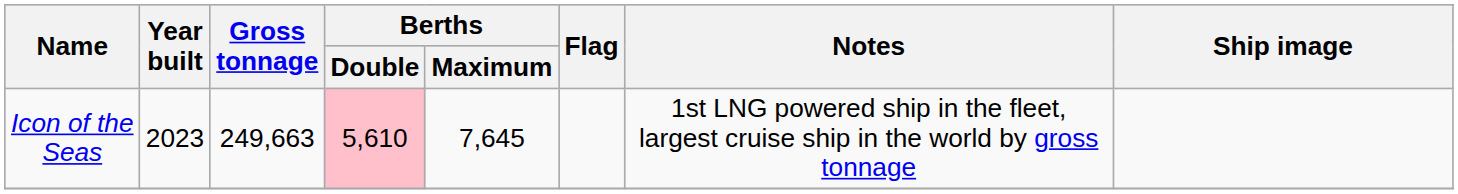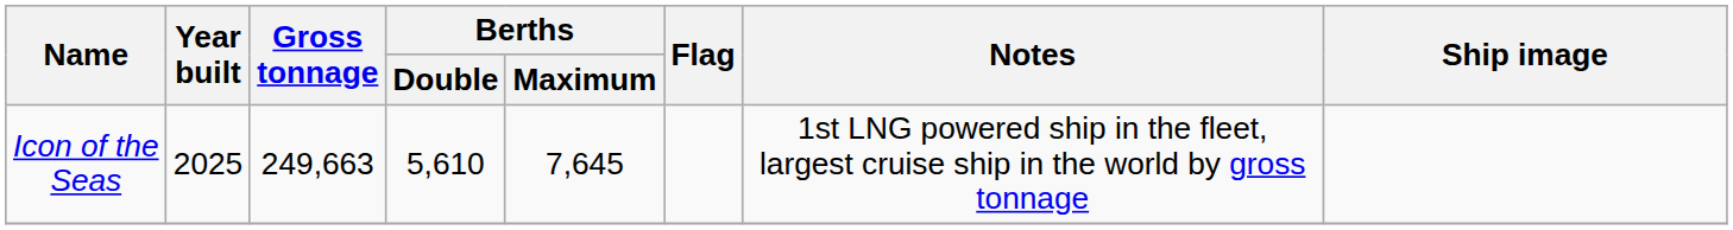 <table class="wikitable" style="width: 100%; text-align: center;">
 <tr>
 <th rowspan="2">Name</th>
 <th rowspan="2">Year<br>built</th>
 <th rowspan="2"><a href='#'>Gross<br>tonnage</a></th>
 <th colspan="2">Berths</th>
 <th rowspan="2">Flag</th>
 <th rowspan="2">Notes</th>
 <th rowspan="2" style="width:200px;">Ship image</th>
 </tr>
 <tr>
 <th>Double</th>
 <th>Maximum</th>
 </tr>
 <tr>
 <td><em><a href='#'>Icon of the Seas</a></em></td>
-<td>2023</td>
+<td>2025</td>
 <td>249,663</td>
-<td style="background: pink;">5,610</td>
+<td>5,610</td>
 <td>7,645</td>
 <td></td>
 <td>1st LNG powered ship in the fleet, largest cruise ship in the world by <a href='#'>gross tonnage</a></td>
 <td></td>
 </tr>
 <tr>
 </tr>
 </table>
